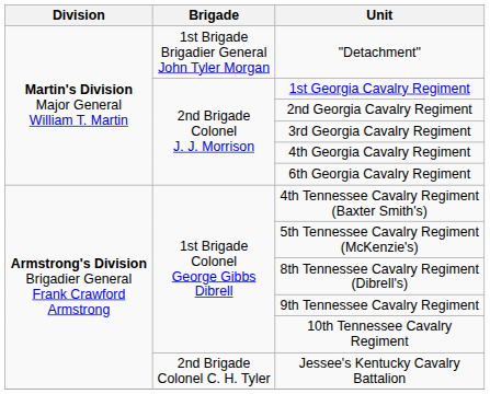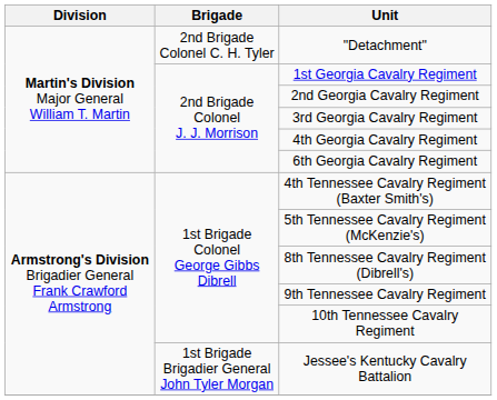 <table class="wikitable" style="text-align:center; width:45%;">
 <tr>
 <th width=12%>Division</th>
 <th width=12%>Brigade</th>
 <th width=21%>Unit</th>
 </tr>
 <tr>
 <td rowspan=6><strong>Martin's Division</strong><br>Major General<br><a href='#'>William T. Martin</a></td>
-<td rowspan=1>1st Brigade<br>Brigadier General<br><a href='#'>John Tyler Morgan</a></td>
+<td rowspan=1>2nd Brigade<br>Colonel C. H. Tyler</td>
 <td>"Detachment"</td>
 </tr>
 <tr>
 <td rowspan=5>2nd Brigade<br>Colonel<br><a href='#'>J. J. Morrison</a></td>
 <td><a href='#'>1st Georgia Cavalry Regiment</a></td>
 </tr>
 <tr>
 <td>2nd Georgia Cavalry Regiment</td>
 </tr>
 <tr>
 <td>3rd Georgia Cavalry Regiment</td>
 </tr>
 <tr>
 <td>4th Georgia Cavalry Regiment</td>
 </tr>
 <tr>
 <td>6th Georgia Cavalry Regiment</td>
 </tr>
 <tr>
 <td rowspan=6><strong>Armstrong's Division</strong><br>Brigadier General<br><a href='#'>Frank Crawford Armstrong</a></td>
 <td rowspan=5>1st Brigade<br>Colonel<br><a href='#'>George Gibbs Dibrell</a></td>
 <td>4th Tennessee Cavalry Regiment (Baxter Smith's)</td>
 </tr>
 <tr>
 <td>5th Tennessee Cavalry Regiment (McKenzie's)</td>
 </tr>
 <tr>
 <td>8th Tennessee Cavalry Regiment (Dibrell's)</td>
 </tr>
 <tr>
 <td>9th Tennessee Cavalry Regiment</td>
 </tr>
 <tr>
 <td>10th Tennessee Cavalry Regiment</td>
 </tr>
 <tr>
-<td rowspan=1>2nd Brigade<br>Colonel C. H. Tyler</td>
+<td rowspan=1>1st Brigade<br>Brigadier General<br><a href='#'>John Tyler Morgan</a></td>
 <td>Jessee's Kentucky Cavalry Battalion</td>
 </tr>
 <tr>
 </tr>
 </table>
